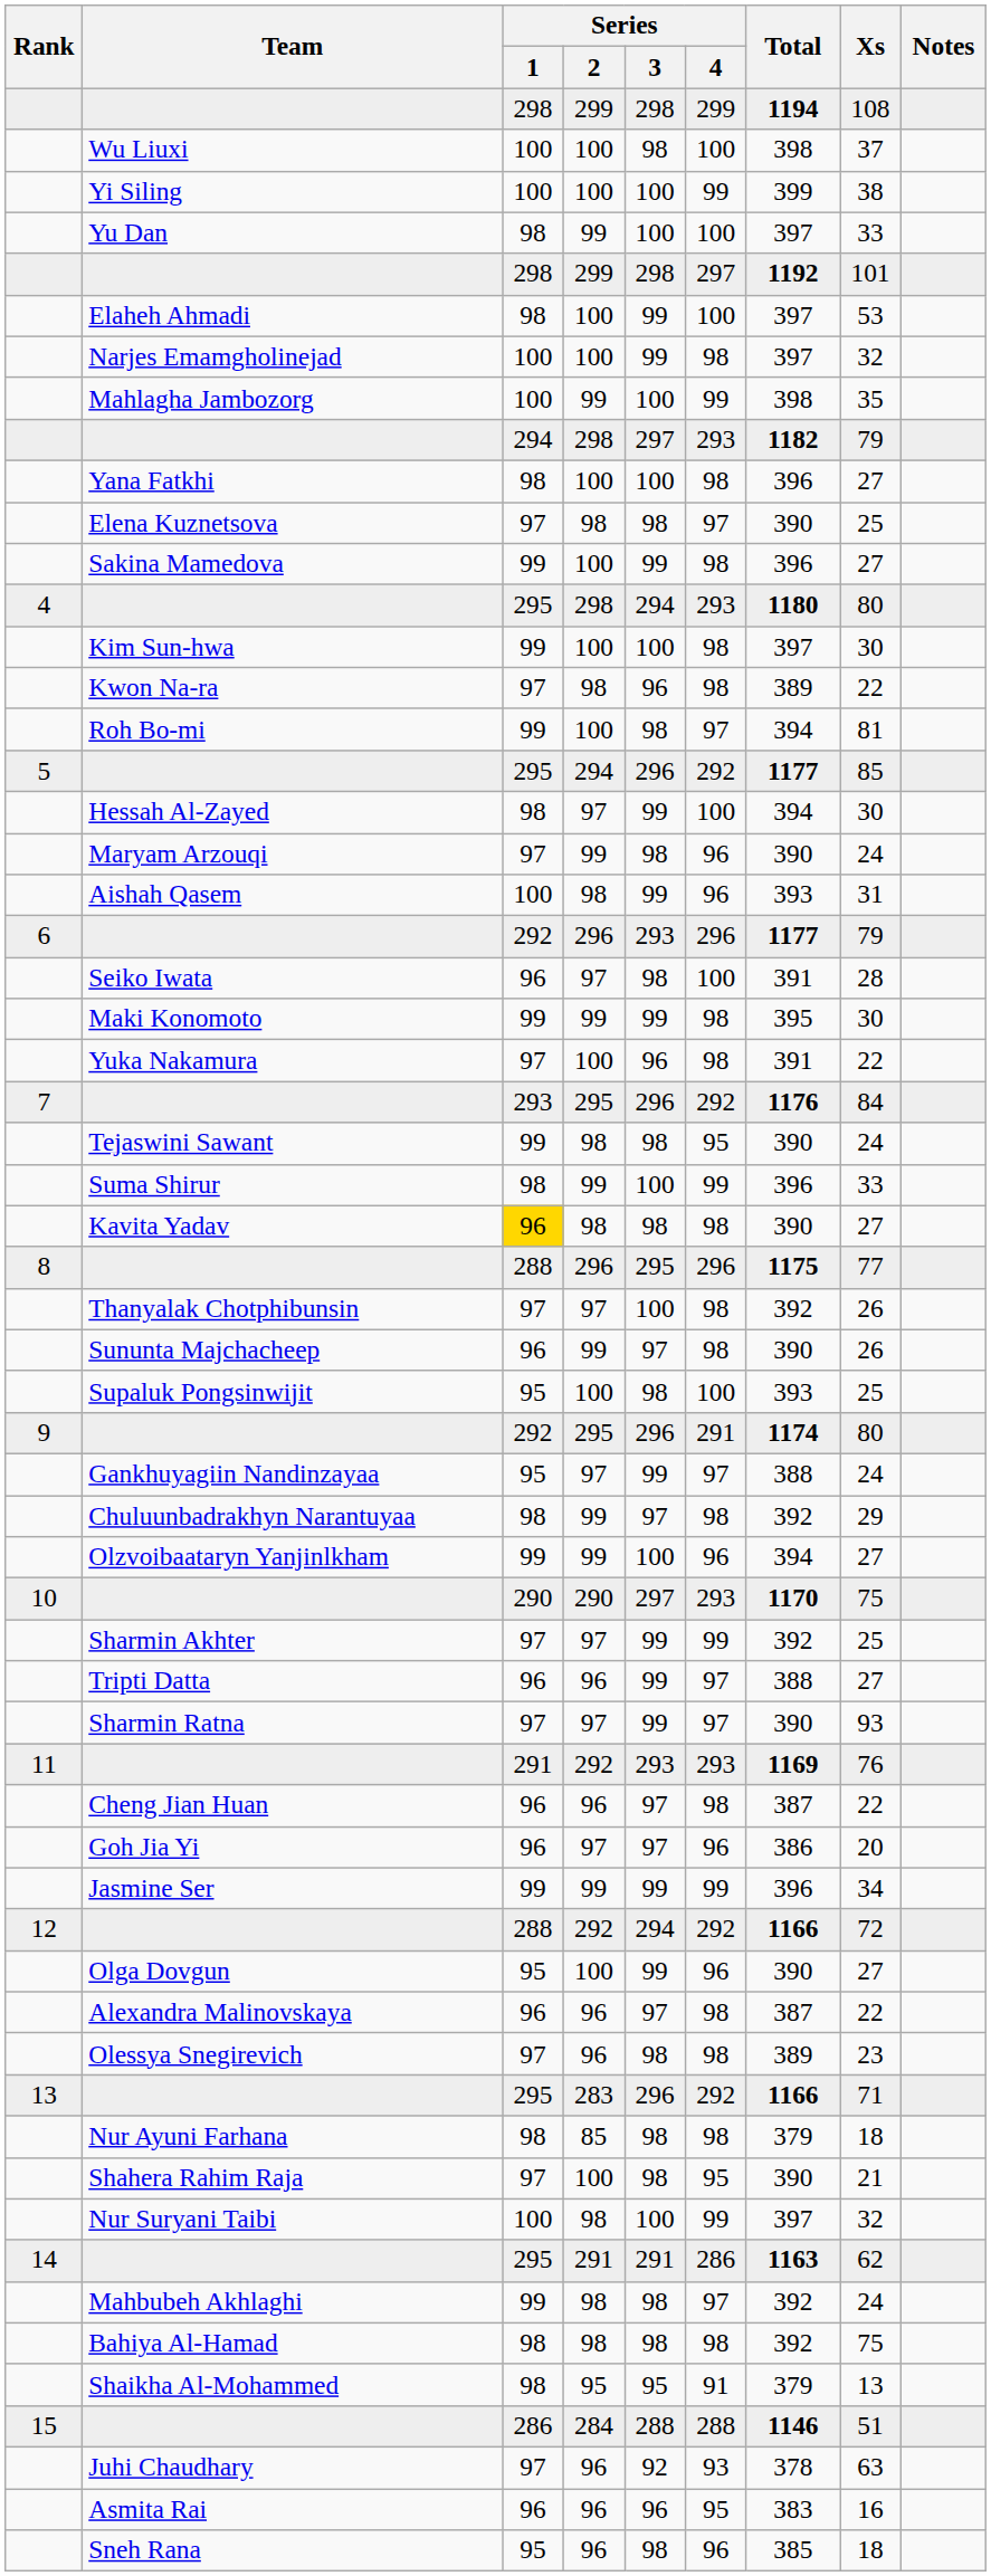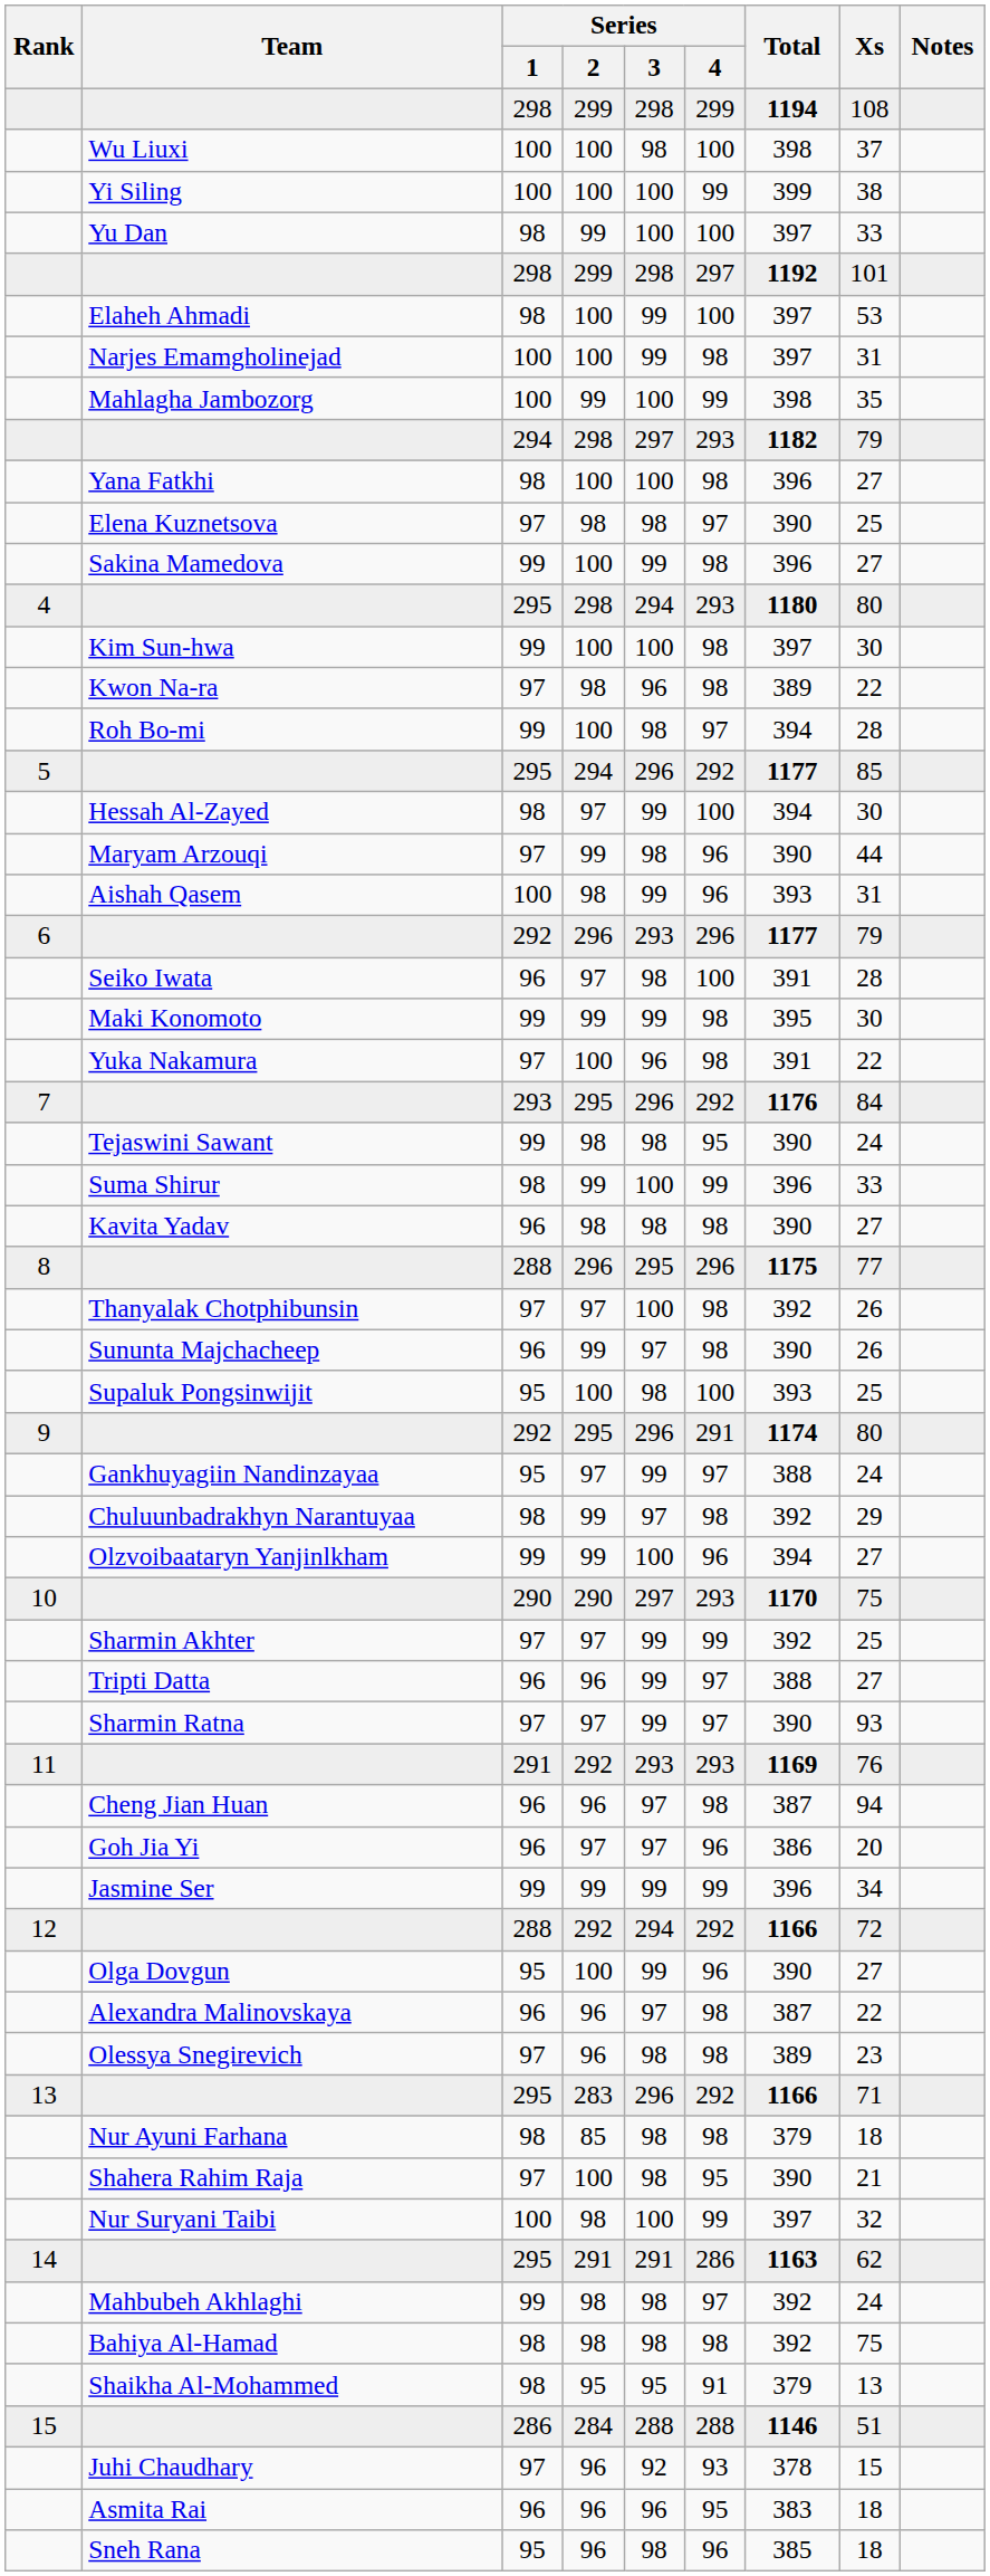 <table class="wikitable" style="text-align:center">
 <tr>
 <th rowspan=2 width=40>Rank</th>
 <th rowspan=2 width=250>Team</th>
 <th colspan=4>Series</th>
 <th rowspan=2 width=50>Total</th>
 <th rowspan=2 width=30>Xs</th>
 <th rowspan=2 width=45>Notes</th>
 </tr>
 <tr>
 <th width=30>1</th>
 <th width=30>2</th>
 <th width=30>3</th>
 <th width=30>4</th>
 </tr>
 <tr bgcolor=eeeeee>
 <td></td>
 <td align=left></td>
 <td>298</td>
 <td>299</td>
 <td>298</td>
 <td>299</td>
 <td><strong>1194</strong></td>
 <td>108</td>
 <td></td>
 </tr>
 <tr>
 <td></td>
 <td align=left><a href='#'>Wu Liuxi</a></td>
 <td>100</td>
 <td>100</td>
 <td>98</td>
 <td>100</td>
 <td>398</td>
 <td>37</td>
 <td></td>
 </tr>
 <tr>
 <td></td>
 <td align=left><a href='#'>Yi Siling</a></td>
 <td>100</td>
 <td>100</td>
 <td>100</td>
 <td>99</td>
 <td>399</td>
 <td>38</td>
 <td></td>
 </tr>
 <tr>
 <td></td>
 <td align=left><a href='#'>Yu Dan</a></td>
 <td>98</td>
 <td>99</td>
 <td>100</td>
 <td>100</td>
 <td>397</td>
 <td>33</td>
 <td></td>
 </tr>
 <tr bgcolor=eeeeee>
 <td></td>
 <td align=left></td>
 <td>298</td>
 <td>299</td>
 <td>298</td>
 <td>297</td>
 <td><strong>1192</strong></td>
 <td>101</td>
 <td></td>
 </tr>
 <tr>
 <td></td>
 <td align=left><a href='#'>Elaheh Ahmadi</a></td>
 <td>98</td>
 <td>100</td>
 <td>99</td>
 <td>100</td>
 <td>397</td>
 <td>53</td>
 <td></td>
 </tr>
 <tr>
 <td></td>
 <td align=left><a href='#'>Narjes Emamgholinejad</a></td>
 <td>100</td>
 <td>100</td>
 <td>99</td>
 <td>98</td>
 <td>397</td>
-<td>32</td>
+<td>31</td>
 <td></td>
 </tr>
 <tr>
 <td></td>
 <td align=left><a href='#'>Mahlagha Jambozorg</a></td>
 <td>100</td>
 <td>99</td>
 <td>100</td>
 <td>99</td>
 <td>398</td>
 <td>35</td>
 <td></td>
 </tr>
 <tr bgcolor=eeeeee>
 <td></td>
 <td align=left></td>
 <td>294</td>
 <td>298</td>
 <td>297</td>
 <td>293</td>
 <td><strong>1182</strong></td>
 <td>79</td>
 <td></td>
 </tr>
 <tr>
 <td></td>
 <td align=left><a href='#'>Yana Fatkhi</a></td>
 <td>98</td>
 <td>100</td>
 <td>100</td>
 <td>98</td>
 <td>396</td>
 <td>27</td>
 <td></td>
 </tr>
 <tr>
 <td></td>
 <td align=left><a href='#'>Elena Kuznetsova</a></td>
 <td>97</td>
 <td>98</td>
 <td>98</td>
 <td>97</td>
 <td>390</td>
 <td>25</td>
 <td></td>
 </tr>
 <tr>
 <td></td>
 <td align=left><a href='#'>Sakina Mamedova</a></td>
 <td>99</td>
 <td>100</td>
 <td>99</td>
 <td>98</td>
 <td>396</td>
 <td>27</td>
 <td></td>
 </tr>
 <tr bgcolor=eeeeee>
 <td>4</td>
 <td align=left></td>
 <td>295</td>
 <td>298</td>
 <td>294</td>
 <td>293</td>
 <td><strong>1180</strong></td>
 <td>80</td>
 <td></td>
 </tr>
 <tr>
 <td></td>
 <td align=left><a href='#'>Kim Sun-hwa</a></td>
 <td>99</td>
 <td>100</td>
 <td>100</td>
 <td>98</td>
 <td>397</td>
 <td>30</td>
 <td></td>
 </tr>
 <tr>
 <td></td>
 <td align=left><a href='#'>Kwon Na-ra</a></td>
 <td>97</td>
 <td>98</td>
 <td>96</td>
 <td>98</td>
 <td>389</td>
 <td>22</td>
 <td></td>
 </tr>
 <tr>
 <td></td>
 <td align=left><a href='#'>Roh Bo-mi</a></td>
 <td>99</td>
 <td>100</td>
 <td>98</td>
 <td>97</td>
 <td>394</td>
-<td>81</td>
+<td>28</td>
 <td></td>
 </tr>
 <tr bgcolor=eeeeee>
 <td>5</td>
 <td align=left></td>
 <td>295</td>
 <td>294</td>
 <td>296</td>
 <td>292</td>
 <td><strong>1177</strong></td>
 <td>85</td>
 <td></td>
 </tr>
 <tr>
 <td></td>
 <td align=left><a href='#'>Hessah Al-Zayed</a></td>
 <td>98</td>
 <td>97</td>
 <td>99</td>
 <td>100</td>
 <td>394</td>
 <td>30</td>
 <td></td>
 </tr>
 <tr>
 <td></td>
 <td align=left><a href='#'>Maryam Arzouqi</a></td>
 <td>97</td>
 <td>99</td>
 <td>98</td>
 <td>96</td>
 <td>390</td>
-<td>24</td>
+<td>44</td>
 <td></td>
 </tr>
 <tr>
 <td></td>
 <td align=left><a href='#'>Aishah Qasem</a></td>
 <td>100</td>
 <td>98</td>
 <td>99</td>
 <td>96</td>
 <td>393</td>
 <td>31</td>
 <td></td>
 </tr>
 <tr bgcolor=eeeeee>
 <td>6</td>
 <td align=left></td>
 <td>292</td>
 <td>296</td>
 <td>293</td>
 <td>296</td>
 <td><strong>1177</strong></td>
 <td>79</td>
 <td></td>
 </tr>
 <tr>
 <td></td>
 <td align=left><a href='#'>Seiko Iwata</a></td>
 <td>96</td>
 <td>97</td>
 <td>98</td>
 <td>100</td>
 <td>391</td>
 <td>28</td>
 <td></td>
 </tr>
 <tr>
 <td></td>
 <td align=left><a href='#'>Maki Konomoto</a></td>
 <td>99</td>
 <td>99</td>
 <td>99</td>
 <td>98</td>
 <td>395</td>
 <td>30</td>
 <td></td>
 </tr>
 <tr>
 <td></td>
 <td align=left><a href='#'>Yuka Nakamura</a></td>
 <td>97</td>
 <td>100</td>
 <td>96</td>
 <td>98</td>
 <td>391</td>
 <td>22</td>
 <td></td>
 </tr>
 <tr bgcolor=eeeeee>
 <td>7</td>
 <td align=left></td>
 <td>293</td>
 <td>295</td>
 <td>296</td>
 <td>292</td>
 <td><strong>1176</strong></td>
 <td>84</td>
 <td></td>
 </tr>
 <tr>
 <td></td>
 <td align=left><a href='#'>Tejaswini Sawant</a></td>
 <td>99</td>
 <td>98</td>
 <td>98</td>
 <td>95</td>
 <td>390</td>
 <td>24</td>
 <td></td>
 </tr>
 <tr>
 <td></td>
 <td align=left><a href='#'>Suma Shirur</a></td>
 <td>98</td>
 <td>99</td>
 <td>100</td>
 <td>99</td>
 <td>396</td>
 <td>33</td>
 <td></td>
 </tr>
 <tr>
 <td></td>
 <td align=left><a href='#'>Kavita Yadav</a></td>
-<td style="background: gold;">96</td>
+<td>96</td>
 <td>98</td>
 <td>98</td>
 <td>98</td>
 <td>390</td>
 <td>27</td>
 <td></td>
 </tr>
 <tr bgcolor=eeeeee>
 <td>8</td>
 <td align=left></td>
 <td>288</td>
 <td>296</td>
 <td>295</td>
 <td>296</td>
 <td><strong>1175</strong></td>
 <td>77</td>
 <td></td>
 </tr>
 <tr>
 <td></td>
 <td align=left><a href='#'>Thanyalak Chotphibunsin</a></td>
 <td>97</td>
 <td>97</td>
 <td>100</td>
 <td>98</td>
 <td>392</td>
 <td>26</td>
 <td></td>
 </tr>
 <tr>
 <td></td>
 <td align=left><a href='#'>Sununta Majchacheep</a></td>
 <td>96</td>
 <td>99</td>
 <td>97</td>
 <td>98</td>
 <td>390</td>
 <td>26</td>
 <td></td>
 </tr>
 <tr>
 <td></td>
 <td align=left><a href='#'>Supaluk Pongsinwijit</a></td>
 <td>95</td>
 <td>100</td>
 <td>98</td>
 <td>100</td>
 <td>393</td>
 <td>25</td>
 <td></td>
 </tr>
 <tr bgcolor=eeeeee>
 <td>9</td>
 <td align=left></td>
 <td>292</td>
 <td>295</td>
 <td>296</td>
 <td>291</td>
 <td><strong>1174</strong></td>
 <td>80</td>
 <td></td>
 </tr>
 <tr>
 <td></td>
 <td align=left><a href='#'>Gankhuyagiin Nandinzayaa</a></td>
 <td>95</td>
 <td>97</td>
 <td>99</td>
 <td>97</td>
 <td>388</td>
 <td>24</td>
 <td></td>
 </tr>
 <tr>
 <td></td>
 <td align=left><a href='#'>Chuluunbadrakhyn Narantuyaa</a></td>
 <td>98</td>
 <td>99</td>
 <td>97</td>
 <td>98</td>
 <td>392</td>
 <td>29</td>
 <td></td>
 </tr>
 <tr>
 <td></td>
 <td align=left><a href='#'>Olzvoibaataryn Yanjinlkham</a></td>
 <td>99</td>
 <td>99</td>
 <td>100</td>
 <td>96</td>
 <td>394</td>
 <td>27</td>
 <td></td>
 </tr>
 <tr bgcolor=eeeeee>
 <td>10</td>
 <td align=left></td>
 <td>290</td>
 <td>290</td>
 <td>297</td>
 <td>293</td>
 <td><strong>1170</strong></td>
 <td>75</td>
 <td></td>
 </tr>
 <tr>
 <td></td>
 <td align=left><a href='#'>Sharmin Akhter</a></td>
 <td>97</td>
 <td>97</td>
 <td>99</td>
 <td>99</td>
 <td>392</td>
 <td>25</td>
 <td></td>
 </tr>
 <tr>
 <td></td>
 <td align=left><a href='#'>Tripti Datta</a></td>
 <td>96</td>
 <td>96</td>
 <td>99</td>
 <td>97</td>
 <td>388</td>
 <td>27</td>
 <td></td>
 </tr>
 <tr>
 <td></td>
 <td align=left><a href='#'>Sharmin Ratna</a></td>
 <td>97</td>
 <td>97</td>
 <td>99</td>
 <td>97</td>
 <td>390</td>
 <td>93</td>
 <td></td>
 </tr>
 <tr bgcolor=eeeeee>
 <td>11</td>
 <td align=left></td>
 <td>291</td>
 <td>292</td>
 <td>293</td>
 <td>293</td>
 <td><strong>1169</strong></td>
 <td>76</td>
 <td></td>
 </tr>
 <tr>
 <td></td>
 <td align=left><a href='#'>Cheng Jian Huan</a></td>
 <td>96</td>
 <td>96</td>
 <td>97</td>
 <td>98</td>
 <td>387</td>
-<td>22</td>
+<td>94</td>
 <td></td>
 </tr>
 <tr>
 <td></td>
 <td align=left><a href='#'>Goh Jia Yi</a></td>
 <td>96</td>
 <td>97</td>
 <td>97</td>
 <td>96</td>
 <td>386</td>
 <td>20</td>
 <td></td>
 </tr>
 <tr>
 <td></td>
 <td align=left><a href='#'>Jasmine Ser</a></td>
 <td>99</td>
 <td>99</td>
 <td>99</td>
 <td>99</td>
 <td>396</td>
 <td>34</td>
 <td></td>
 </tr>
 <tr bgcolor=eeeeee>
 <td>12</td>
 <td align=left></td>
 <td>288</td>
 <td>292</td>
 <td>294</td>
 <td>292</td>
 <td><strong>1166</strong></td>
 <td>72</td>
 <td></td>
 </tr>
 <tr>
 <td></td>
 <td align=left><a href='#'>Olga Dovgun</a></td>
 <td>95</td>
 <td>100</td>
 <td>99</td>
 <td>96</td>
 <td>390</td>
 <td>27</td>
 <td></td>
 </tr>
 <tr>
 <td></td>
 <td align=left><a href='#'>Alexandra Malinovskaya</a></td>
 <td>96</td>
 <td>96</td>
 <td>97</td>
 <td>98</td>
 <td>387</td>
 <td>22</td>
 <td></td>
 </tr>
 <tr>
 <td></td>
 <td align=left><a href='#'>Olessya Snegirevich</a></td>
 <td>97</td>
 <td>96</td>
 <td>98</td>
 <td>98</td>
 <td>389</td>
 <td>23</td>
 <td></td>
 </tr>
 <tr bgcolor=eeeeee>
 <td>13</td>
 <td align=left></td>
 <td>295</td>
 <td>283</td>
 <td>296</td>
 <td>292</td>
 <td><strong>1166</strong></td>
 <td>71</td>
 <td></td>
 </tr>
 <tr>
 <td></td>
 <td align=left><a href='#'>Nur Ayuni Farhana</a></td>
 <td>98</td>
 <td>85</td>
 <td>98</td>
 <td>98</td>
 <td>379</td>
 <td>18</td>
 <td></td>
 </tr>
 <tr>
 <td></td>
 <td align=left><a href='#'>Shahera Rahim Raja</a></td>
 <td>97</td>
 <td>100</td>
 <td>98</td>
 <td>95</td>
 <td>390</td>
 <td>21</td>
 <td></td>
 </tr>
 <tr>
 <td></td>
 <td align=left><a href='#'>Nur Suryani Taibi</a></td>
 <td>100</td>
 <td>98</td>
 <td>100</td>
 <td>99</td>
 <td>397</td>
 <td>32</td>
 <td></td>
 </tr>
 <tr bgcolor=eeeeee>
 <td>14</td>
 <td align=left></td>
 <td>295</td>
 <td>291</td>
 <td>291</td>
 <td>286</td>
 <td><strong>1163</strong></td>
 <td>62</td>
 <td></td>
 </tr>
 <tr>
 <td></td>
 <td align=left><a href='#'>Mahbubeh Akhlaghi</a></td>
 <td>99</td>
 <td>98</td>
 <td>98</td>
 <td>97</td>
 <td>392</td>
 <td>24</td>
 <td></td>
 </tr>
 <tr>
 <td></td>
 <td align=left><a href='#'>Bahiya Al-Hamad</a></td>
 <td>98</td>
 <td>98</td>
 <td>98</td>
 <td>98</td>
 <td>392</td>
 <td>75</td>
 <td></td>
 </tr>
 <tr>
 <td></td>
 <td align=left><a href='#'>Shaikha Al-Mohammed</a></td>
 <td>98</td>
 <td>95</td>
 <td>95</td>
 <td>91</td>
 <td>379</td>
 <td>13</td>
 <td></td>
 </tr>
 <tr bgcolor=eeeeee>
 <td>15</td>
 <td align=left></td>
 <td>286</td>
 <td>284</td>
 <td>288</td>
 <td>288</td>
 <td><strong>1146</strong></td>
 <td>51</td>
 <td></td>
 </tr>
 <tr>
 <td></td>
 <td align=left><a href='#'>Juhi Chaudhary</a></td>
 <td>97</td>
 <td>96</td>
 <td>92</td>
 <td>93</td>
 <td>378</td>
-<td>63</td>
+<td>15</td>
 <td></td>
 </tr>
 <tr>
 <td></td>
 <td align=left><a href='#'>Asmita Rai</a></td>
 <td>96</td>
 <td>96</td>
 <td>96</td>
 <td>95</td>
 <td>383</td>
-<td>16</td>
+<td>18</td>
 <td></td>
 </tr>
 <tr>
 <td></td>
 <td align=left><a href='#'>Sneh Rana</a></td>
 <td>95</td>
 <td>96</td>
 <td>98</td>
 <td>96</td>
 <td>385</td>
 <td>18</td>
 <td></td>
 </tr>
 </table>
